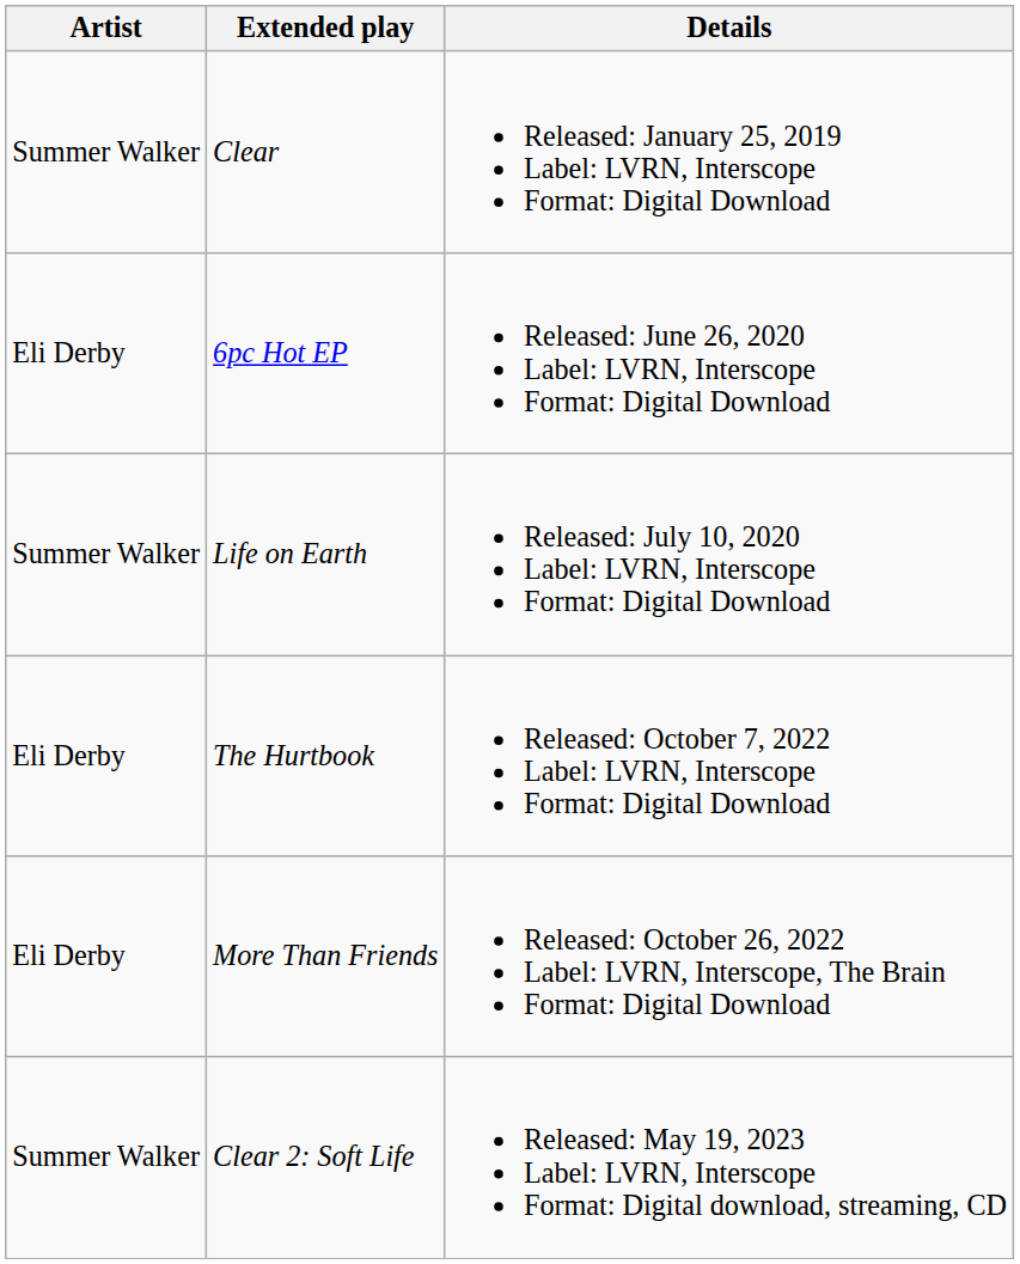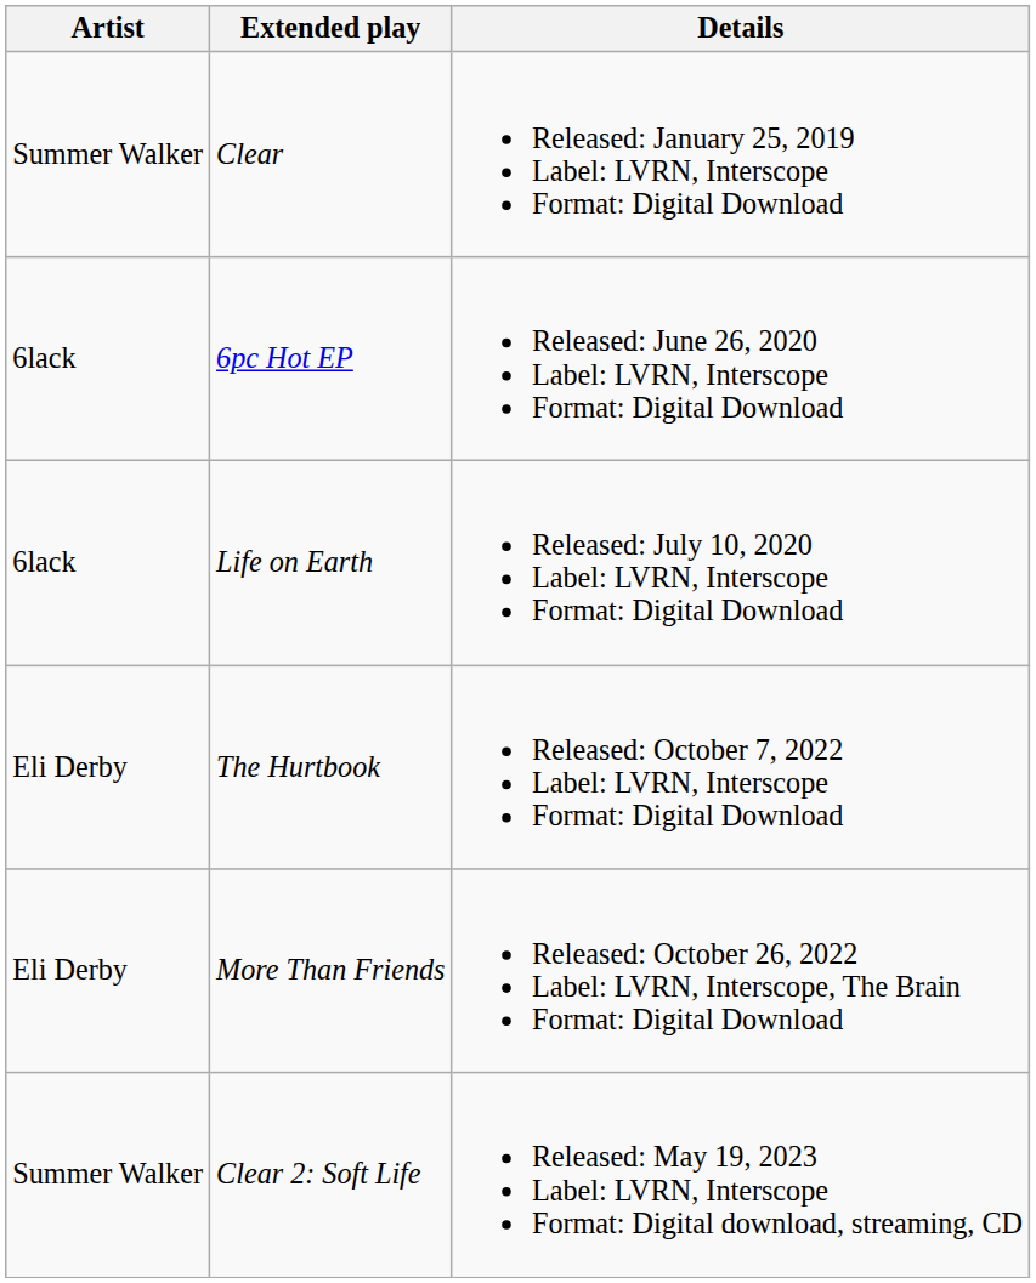 <table class="wikitable sortable">
 <tr>
 <th>Artist</th>
 <th>Extended play</th>
 <th class="unsortable">Details</th>
 </tr>
 <tr>
 <td>Summer Walker</td>
 <td><em>Clear</em></td>
 <td><br><ul><li>Released: January 25, 2019</li><li>Label: LVRN, Interscope</li><li>Format: Digital Download</li></ul></td>
 </tr>
 <tr>
-<td>Eli Derby</td>
+<td>6lack</td>
 <td><em><a href='#'>6pc Hot EP</a></em></td>
 <td><br><ul><li>Released: June 26, 2020</li><li>Label: LVRN, Interscope</li><li>Format: Digital Download</li></ul></td>
 </tr>
 <tr>
-<td>Summer Walker</td>
+<td>6lack</td>
 <td><em>Life on Earth</em></td>
 <td><br><ul><li>Released: July 10, 2020</li><li>Label: LVRN, Interscope</li><li>Format: Digital Download</li></ul></td>
 </tr>
 <tr>
 <td>Eli Derby</td>
 <td><em>The Hurtbook</em></td>
 <td><br><ul><li>Released: October 7, 2022</li><li>Label: LVRN, Interscope</li><li>Format: Digital Download</li></ul></td>
 </tr>
 <tr>
 <td>Eli Derby</td>
 <td><em>More Than Friends</em></td>
 <td><br><ul><li>Released: October 26, 2022</li><li>Label: LVRN, Interscope, The Brain</li><li>Format: Digital Download</li></ul></td>
 </tr>
 <tr>
 <td>Summer Walker</td>
 <td><em>Clear 2: Soft Life</em></td>
 <td><br><ul><li>Released: May 19, 2023</li><li>Label: LVRN, Interscope</li><li>Format: Digital download, streaming, CD</li></ul></td>
 </tr>
 </table>
